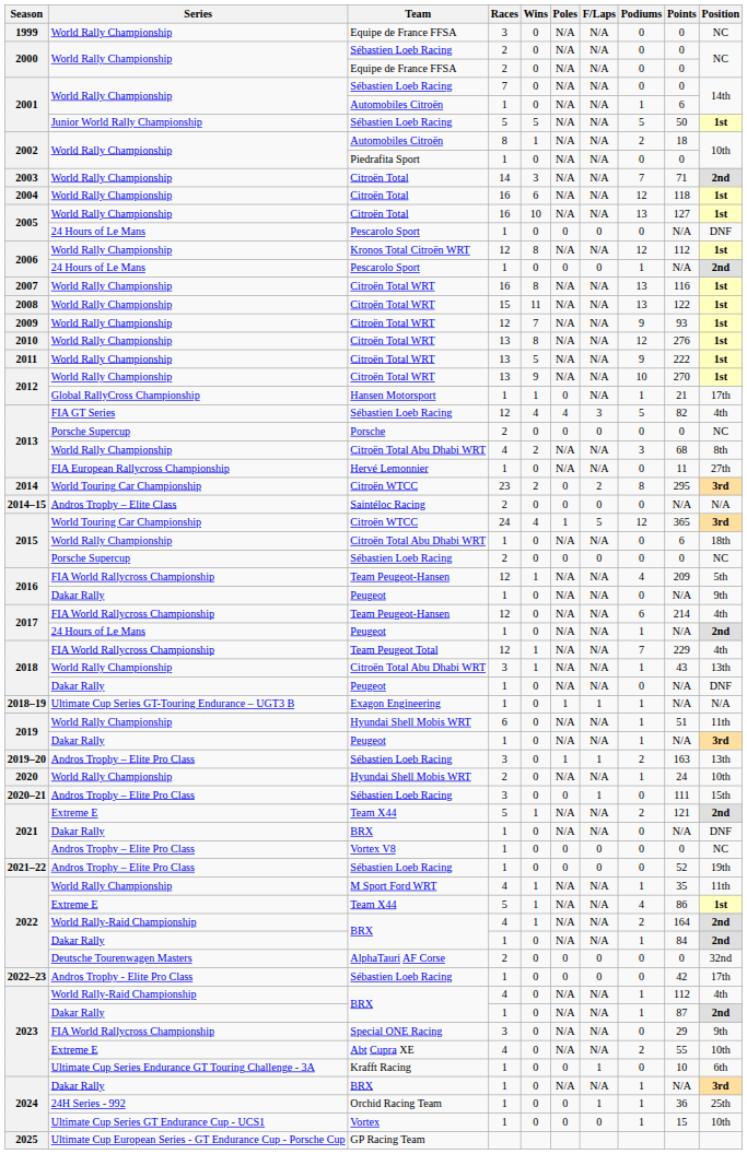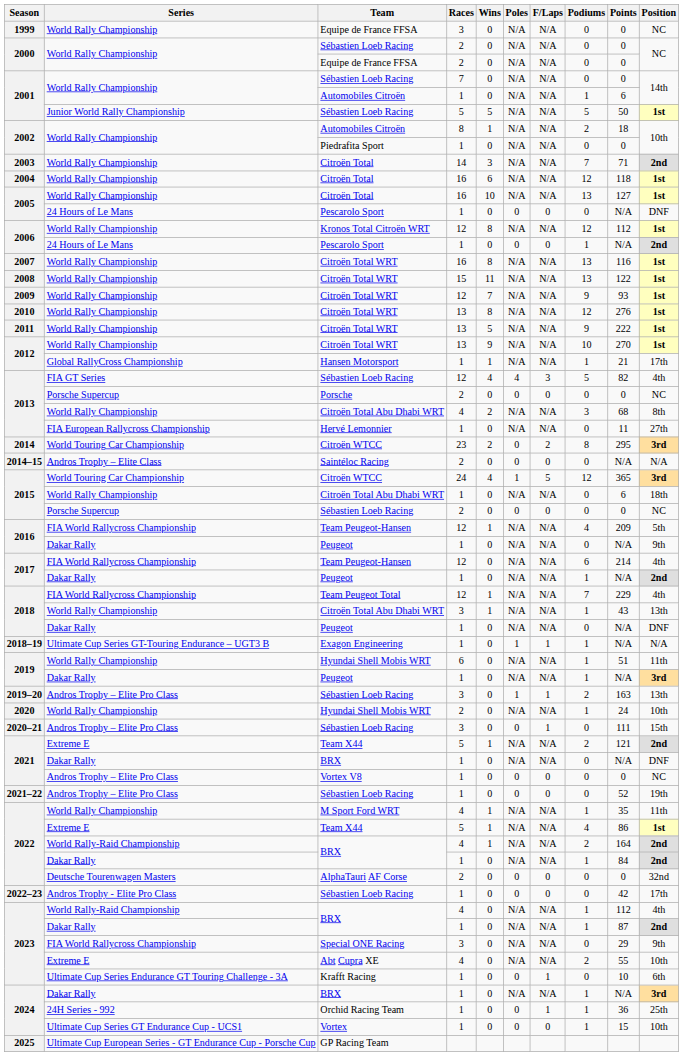 <table class="wikitable" style="font-size: 90%; text-align:center">
 <tr>
 <th>Season</th>
 <th>Series</th>
 <th>Team</th>
 <th>Races</th>
 <th>Wins</th>
 <th>Poles</th>
 <th>F/Laps</th>
 <th>Podiums</th>
 <th>Points</th>
 <th>Position</th>
 </tr>
 <tr>
 <th>1999</th>
 <td align=left><a href='#'>World Rally Championship</a></td>
 <td align=left>Equipe de France FFSA</td>
 <td>3</td>
 <td>0</td>
 <td>N/A</td>
 <td>N/A</td>
 <td>0</td>
 <td>0</td>
 <td>NC</td>
 </tr>
 <tr>
 <th rowspan=2>2000</th>
 <td rowspan=2 style="text-align:left;"><a href='#'>World Rally Championship</a></td>
 <td style="text-align:left;"><a href='#'>Sébastien Loeb Racing</a></td>
 <td>2</td>
 <td>0</td>
 <td>N/A</td>
 <td>N/A</td>
 <td>0</td>
 <td>0</td>
 <td rowspan=2>NC</td>
 </tr>
 <tr>
 <td style="text-align:left;">Equipe de France FFSA</td>
 <td>2</td>
 <td>0</td>
 <td>N/A</td>
 <td>N/A</td>
 <td>0</td>
 <td>0</td>
 </tr>
 <tr>
 <th rowspan=3>2001</th>
 <td rowspan=2 style="text-align:left;"><a href='#'>World Rally Championship</a></td>
 <td style="text-align:left;"><a href='#'>Sébastien Loeb Racing</a></td>
 <td>7</td>
 <td>0</td>
 <td>N/A</td>
 <td>N/A</td>
 <td>0</td>
 <td>0</td>
 <td rowspan=2>14th</td>
 </tr>
 <tr>
 <td style="text-align:left;"><a href='#'>Automobiles Citroën</a></td>
 <td>1</td>
 <td>0</td>
 <td>N/A</td>
 <td>N/A</td>
 <td>1</td>
 <td>6</td>
 </tr>
 <tr>
 <td align=left><a href='#'>Junior World Rally Championship</a></td>
 <td style="text-align:left;"><a href='#'>Sébastien Loeb Racing</a></td>
 <td>5</td>
 <td>5</td>
 <td>N/A</td>
 <td>N/A</td>
 <td>5</td>
 <td>50</td>
 <td style="background:#FFFFBF;"><strong>1st</strong></td>
 </tr>
 <tr>
 <th rowspan=2>2002</th>
 <td rowspan=2 style="text-align:left;"><a href='#'>World Rally Championship</a></td>
 <td style="text-align:left;"><a href='#'>Automobiles Citroën</a></td>
 <td>8</td>
 <td>1</td>
 <td>N/A</td>
 <td>N/A</td>
 <td>2</td>
 <td>18</td>
 <td rowspan="2">10th</td>
 </tr>
 <tr>
 <td style="text-align:left;">Piedrafita Sport</td>
 <td>1</td>
 <td>0</td>
 <td>N/A</td>
 <td>N/A</td>
 <td>0</td>
 <td>0</td>
 </tr>
 <tr>
 <th>2003</th>
 <td align=left><a href='#'>World Rally Championship</a></td>
 <td align=left><a href='#'>Citroën Total</a></td>
 <td>14</td>
 <td>3</td>
 <td>N/A</td>
 <td>N/A</td>
 <td>7</td>
 <td>71</td>
 <td style="background:#dfdfdf;"><strong>2nd</strong></td>
 </tr>
 <tr>
 <th>2004</th>
 <td align=left><a href='#'>World Rally Championship</a></td>
 <td align=left><a href='#'>Citroën Total</a></td>
 <td>16</td>
 <td>6</td>
 <td>N/A</td>
 <td>N/A</td>
 <td>12</td>
 <td>118</td>
 <td style="background:#FFFFBF;"><strong>1st</strong></td>
 </tr>
 <tr>
 <th rowspan=2>2005</th>
 <td align=left><a href='#'>World Rally Championship</a></td>
 <td align=left><a href='#'>Citroën Total</a></td>
 <td>16</td>
 <td>10</td>
 <td>N/A</td>
 <td>N/A</td>
 <td>13</td>
 <td>127</td>
 <td style="background:#FFFFBF;"><strong>1st</strong></td>
 </tr>
 <tr>
 <td style="text-align:left;"><a href='#'>24 Hours of Le Mans</a></td>
 <td style="text-align:left;"><a href='#'>Pescarolo Sport</a></td>
 <td>1</td>
 <td>0</td>
 <td>0</td>
 <td>0</td>
 <td>0</td>
 <td>N/A</td>
 <td>DNF</td>
 </tr>
 <tr>
 <th rowspan=2>2006</th>
 <td align=left><a href='#'>World Rally Championship</a></td>
 <td align=left><a href='#'>Kronos Total Citroën WRT</a></td>
 <td>12</td>
 <td>8</td>
 <td>N/A</td>
 <td>N/A</td>
 <td>12</td>
 <td>112</td>
 <td style="background:#FFFFBF;"><strong>1st</strong></td>
 </tr>
 <tr>
 <td style="text-align:left;"><a href='#'>24 Hours of Le Mans</a></td>
 <td style="text-align:left;"><a href='#'>Pescarolo Sport</a></td>
 <td>1</td>
 <td>0</td>
 <td>0</td>
 <td>0</td>
 <td>1</td>
 <td>N/A</td>
 <td style="background:#dfdfdf;"><strong>2nd</strong></td>
 </tr>
 <tr>
 <th>2007</th>
 <td align=left><a href='#'>World Rally Championship</a></td>
 <td align=left><a href='#'>Citroën Total WRT</a></td>
 <td>16</td>
 <td>8</td>
 <td>N/A</td>
 <td>N/A</td>
 <td>13</td>
 <td>116</td>
 <td style="background:#FFFFBF;"><strong>1st</strong></td>
 </tr>
 <tr>
 <th>2008</th>
 <td align=left><a href='#'>World Rally Championship</a></td>
 <td align=left><a href='#'>Citroën Total WRT</a></td>
 <td>15</td>
 <td>11</td>
 <td>N/A</td>
 <td>N/A</td>
 <td>13</td>
 <td>122</td>
 <td style="background:#FFFFBF;"><strong>1st</strong></td>
 </tr>
 <tr>
 <th>2009</th>
 <td align=left><a href='#'>World Rally Championship</a></td>
 <td align=left><a href='#'>Citroën Total WRT</a></td>
 <td>12</td>
 <td>7</td>
 <td>N/A</td>
 <td>N/A</td>
 <td>9</td>
 <td>93</td>
 <td style="background:#FFFFBF;"><strong>1st</strong></td>
 </tr>
 <tr>
 <th>2010</th>
 <td align=left><a href='#'>World Rally Championship</a></td>
 <td align=left><a href='#'>Citroën Total WRT</a></td>
 <td>13</td>
 <td>8</td>
 <td>N/A</td>
 <td>N/A</td>
 <td>12</td>
 <td>276</td>
 <td style="background:#FFFFBF;"><strong>1st</strong></td>
 </tr>
 <tr>
 <th>2011</th>
 <td align=left><a href='#'>World Rally Championship</a></td>
 <td align=left><a href='#'>Citroën Total WRT</a></td>
 <td>13</td>
 <td>5</td>
 <td>N/A</td>
 <td>N/A</td>
 <td>9</td>
 <td>222</td>
 <td style="background:#FFFFBF;"><strong>1st</strong></td>
 </tr>
 <tr>
 <th rowspan=2>2012</th>
 <td align=left><a href='#'>World Rally Championship</a></td>
 <td align=left><a href='#'>Citroën Total WRT</a></td>
 <td>13</td>
 <td>9</td>
 <td>N/A</td>
 <td>N/A</td>
 <td>10</td>
 <td>270</td>
 <td style="background:#FFFFBF;"><strong>1st</strong></td>
 </tr>
 <tr>
 <td align=left><a href='#'>Global RallyCross Championship</a></td>
 <td align=left><a href='#'>Hansen Motorsport</a></td>
 <td>1</td>
 <td>1</td>
-<td>0</td>
+<td>N/A</td>
 <td>N/A</td>
 <td>1</td>
 <td>21</td>
 <td>17th</td>
 </tr>
 <tr>
 <th rowspan=4>2013</th>
 <td align=left><a href='#'>FIA GT Series</a></td>
 <td align=left><a href='#'>Sébastien Loeb Racing</a></td>
 <td>12</td>
 <td>4</td>
 <td>4</td>
 <td>3</td>
 <td>5</td>
 <td>82</td>
 <td>4th</td>
 </tr>
 <tr>
 <td align=left><a href='#'>Porsche Supercup</a></td>
 <td align=left><a href='#'>Porsche</a></td>
 <td>2</td>
 <td>0</td>
 <td>0</td>
 <td>0</td>
 <td>0</td>
 <td>0</td>
 <td>NC</td>
 </tr>
 <tr>
 <td align=left><a href='#'>World Rally Championship</a></td>
 <td align=left><a href='#'>Citroën Total Abu Dhabi WRT</a></td>
 <td>4</td>
 <td>2</td>
 <td>N/A</td>
 <td>N/A</td>
 <td>3</td>
 <td>68</td>
 <td>8th</td>
 </tr>
 <tr>
 <td align=left><a href='#'>FIA European Rallycross Championship</a></td>
 <td align=left><a href='#'>Hervé Lemonnier</a></td>
 <td>1</td>
 <td>0</td>
 <td>N/A</td>
 <td>N/A</td>
 <td>0</td>
 <td>11</td>
 <td>27th</td>
 </tr>
 <tr>
 <th>2014</th>
 <td align=left><a href='#'>World Touring Car Championship</a></td>
 <td align=left><a href='#'>Citroën WTCC</a></td>
 <td>23</td>
 <td>2</td>
 <td>0</td>
 <td>2</td>
 <td>8</td>
 <td>295</td>
 <td style="background:#FFDF9F;"><strong>3rd</strong></td>
 </tr>
 <tr>
 <th nowrap>2014–15</th>
 <td align=left><a href='#'>Andros Trophy – Elite Class</a></td>
 <td align=left><a href='#'>Saintéloc Racing</a></td>
 <td>2</td>
 <td>0</td>
 <td>0</td>
 <td>0</td>
 <td>0</td>
 <td>N/A</td>
 <td>N/A</td>
 </tr>
 <tr>
 <th rowspan=3>2015</th>
 <td align=left><a href='#'>World Touring Car Championship</a></td>
 <td align=left><a href='#'>Citroën WTCC</a></td>
 <td>24</td>
 <td>4</td>
 <td>1</td>
 <td>5</td>
 <td>12</td>
 <td>365</td>
 <td style="background:#FFDF9F;"><strong>3rd</strong></td>
 </tr>
 <tr>
 <td align=left><a href='#'>World Rally Championship</a></td>
 <td align=left nowrap><a href='#'>Citroën Total Abu Dhabi WRT</a></td>
 <td>1</td>
 <td>0</td>
 <td>N/A</td>
 <td>N/A</td>
 <td>0</td>
 <td>6</td>
 <td>18th</td>
 </tr>
 <tr>
 <td align=left><a href='#'>Porsche Supercup</a></td>
 <td align=left><a href='#'>Sébastien Loeb Racing</a></td>
 <td>2</td>
 <td>0</td>
 <td>0</td>
 <td>0</td>
 <td>0</td>
 <td>0</td>
 <td>NC</td>
 </tr>
 <tr>
 <th rowspan=2>2016</th>
 <td align=left><a href='#'>FIA World Rallycross Championship</a></td>
 <td align=left><a href='#'>Team Peugeot-Hansen</a></td>
 <td>12</td>
 <td>1</td>
 <td>N/A</td>
 <td>N/A</td>
 <td>4</td>
 <td>209</td>
 <td>5th</td>
 </tr>
 <tr>
 <td align=left><a href='#'>Dakar Rally</a></td>
 <td align=left><a href='#'>Peugeot</a></td>
 <td>1</td>
 <td>0</td>
 <td>N/A</td>
 <td>N/A</td>
 <td>0</td>
 <td>N/A</td>
 <td>9th</td>
 </tr>
 <tr>
 <th rowspan=2>2017</th>
 <td align=left><a href='#'>FIA World Rallycross Championship</a></td>
 <td align=left><a href='#'>Team Peugeot-Hansen</a></td>
 <td>12</td>
 <td>0</td>
 <td>N/A</td>
 <td>N/A</td>
 <td>6</td>
 <td>214</td>
 <td>4th</td>
 </tr>
 <tr>
-<td style="text-align:left;"><a href='#'>24 Hours of Le Mans</a></td>
+<td align=left><a href='#'>Dakar Rally</a></td>
 <td align=left><a href='#'>Peugeot</a></td>
 <td>1</td>
 <td>0</td>
 <td>N/A</td>
 <td>N/A</td>
 <td>1</td>
 <td>N/A</td>
 <td style="background:#DFDFDF;"><strong>2nd</strong></td>
 </tr>
 <tr>
 <th rowspan=3>2018</th>
 <td align=left><a href='#'>FIA World Rallycross Championship</a></td>
 <td align=left><a href='#'>Team Peugeot Total</a></td>
 <td>12</td>
 <td>1</td>
 <td>N/A</td>
 <td>N/A</td>
 <td>7</td>
 <td>229</td>
 <td>4th</td>
 </tr>
 <tr>
 <td align=left><a href='#'>World Rally Championship</a></td>
 <td align=left><a href='#'>Citroën Total Abu Dhabi WRT</a></td>
 <td>3</td>
 <td>1</td>
 <td>N/A</td>
 <td>N/A</td>
 <td>1</td>
 <td>43</td>
 <td>13th</td>
 </tr>
 <tr>
 <td align=left><a href='#'>Dakar Rally</a></td>
 <td align=left><a href='#'>Peugeot</a></td>
 <td>1</td>
 <td>0</td>
 <td>N/A</td>
 <td>N/A</td>
 <td>0</td>
 <td>N/A</td>
 <td>DNF</td>
 </tr>
 <tr>
 <th>2018–19</th>
 <td align=left><a href='#'>Ultimate Cup Series GT-Touring Endurance – UGT3 B</a></td>
 <td align=left><a href='#'>Exagon Engineering</a></td>
 <td>1</td>
 <td>0</td>
 <td>1</td>
 <td>1</td>
 <td>1</td>
 <td>N/A</td>
 <td>N/A</td>
 </tr>
 <tr>
 <th rowspan=2>2019</th>
 <td align=left><a href='#'>World Rally Championship</a></td>
 <td align=left><a href='#'>Hyundai Shell Mobis WRT</a></td>
 <td>6</td>
 <td>0</td>
 <td>N/A</td>
 <td>N/A</td>
 <td>1</td>
 <td>51</td>
 <td>11th</td>
 </tr>
 <tr>
 <td align=left><a href='#'>Dakar Rally</a></td>
 <td align=left><a href='#'>Peugeot</a></td>
 <td>1</td>
 <td>0</td>
 <td>N/A</td>
 <td>N/A</td>
 <td>1</td>
 <td>N/A</td>
 <td style="background:#FFDF9F;"><strong>3rd</strong></td>
 </tr>
 <tr>
 <th>2019–20</th>
 <td align=left><a href='#'>Andros Trophy – Elite Pro Class</a></td>
 <td align=left><a href='#'>Sébastien Loeb Racing</a></td>
 <td>3</td>
 <td>0</td>
 <td>1</td>
 <td>1</td>
 <td>2</td>
 <td>163</td>
 <td>13th</td>
 </tr>
 <tr>
 <th>2020</th>
 <td align=left><a href='#'>World Rally Championship</a></td>
 <td align=left><a href='#'>Hyundai Shell Mobis WRT</a></td>
 <td>2</td>
 <td>0</td>
 <td>N/A</td>
 <td>N/A</td>
 <td>1</td>
 <td>24</td>
 <td>10th</td>
 </tr>
 <tr>
 <th>2020–21</th>
 <td align=left><a href='#'>Andros Trophy – Elite Pro Class</a></td>
 <td align=left><a href='#'>Sébastien Loeb Racing</a></td>
 <td>3</td>
 <td>0</td>
 <td>0</td>
 <td>1</td>
 <td>0</td>
 <td>111</td>
 <td>15th</td>
 </tr>
 <tr>
 <th rowspan=3>2021</th>
 <td align=left><a href='#'>Extreme E</a></td>
 <td align=left><a href='#'>Team X44</a></td>
 <td>5</td>
 <td>1</td>
 <td>N/A</td>
 <td>N/A</td>
 <td>2</td>
 <td>121</td>
 <td style="background:#DFDFDF;"><strong>2nd</strong></td>
 </tr>
 <tr>
 <td align=left><a href='#'>Dakar Rally</a></td>
 <td align=left><a href='#'>BRX</a></td>
 <td>1</td>
 <td>0</td>
 <td>N/A</td>
 <td>N/A</td>
 <td>0</td>
 <td>N/A</td>
 <td>DNF</td>
 </tr>
 <tr>
 <td align=left><a href='#'>Andros Trophy – Elite Pro Class</a></td>
 <td align=left><a href='#'>Vortex V8</a></td>
 <td>1</td>
 <td>0</td>
 <td>0</td>
 <td>0</td>
 <td>0</td>
 <td>0</td>
 <td>NC</td>
 </tr>
 <tr>
 <th>2021–22</th>
 <td align=left><a href='#'>Andros Trophy – Elite Pro Class</a></td>
 <td align=left><a href='#'>Sébastien Loeb Racing</a></td>
 <td>1</td>
 <td>0</td>
 <td>0</td>
 <td>0</td>
 <td>0</td>
 <td>52</td>
 <td>19th</td>
 </tr>
 <tr>
 <th rowspan=5>2022</th>
 <td align=left><a href='#'>World Rally Championship</a></td>
 <td align=left><a href='#'>M Sport Ford WRT</a></td>
 <td>4</td>
 <td>1</td>
 <td>N/A</td>
 <td>N/A</td>
 <td>1</td>
 <td>35</td>
 <td>11th</td>
 </tr>
 <tr>
 <td align=left><a href='#'>Extreme E</a></td>
 <td align=left><a href='#'>Team X44</a></td>
 <td>5</td>
 <td>1</td>
 <td>N/A</td>
 <td>N/A</td>
 <td>4</td>
 <td>86</td>
 <td style="background:#FFFFBF;"><strong>1st</strong></td>
 </tr>
 <tr>
 <td align=left><a href='#'>World Rally-Raid Championship</a></td>
 <td align=left rowspan=2><a href='#'>BRX</a></td>
 <td>4</td>
 <td>1</td>
 <td>N/A</td>
 <td>N/A</td>
 <td>2</td>
 <td>164</td>
 <td style="background:#DFDFDF;"><strong>2nd</strong></td>
 </tr>
 <tr>
 <td align=left><a href='#'>Dakar Rally</a></td>
 <td>1</td>
 <td>0</td>
 <td>N/A</td>
 <td>N/A</td>
 <td>1</td>
 <td>84</td>
 <td style="background:#DFDFDF;"><strong>2nd</strong></td>
 </tr>
 <tr>
 <td align=left><a href='#'>Deutsche Tourenwagen Masters</a></td>
 <td align=left><a href='#'>AlphaTauri</a> <a href='#'>AF Corse</a></td>
 <td>2</td>
 <td>0</td>
 <td>0</td>
 <td>0</td>
 <td>0</td>
 <td>0</td>
 <td>32nd</td>
 </tr>
 <tr>
 <th>2022–23</th>
 <td align=left><a href='#'>Andros Trophy - Elite Pro Class</a></td>
 <td align=left><a href='#'>Sébastien Loeb Racing</a></td>
 <td>1</td>
 <td>0</td>
 <td>0</td>
 <td>0</td>
 <td>0</td>
 <td>42</td>
 <td>17th</td>
 </tr>
 <tr>
 <th rowspan="5">2023</th>
 <td align=left><a href='#'>World Rally-Raid Championship</a></td>
 <td align=left rowspan="2"><a href='#'>BRX</a></td>
 <td>4</td>
 <td>0</td>
 <td>N/A</td>
 <td>N/A</td>
 <td>1</td>
 <td>112</td>
 <td>4th</td>
 </tr>
 <tr>
 <td align=left><a href='#'>Dakar Rally</a></td>
 <td>1</td>
 <td>0</td>
 <td>N/A</td>
 <td>N/A</td>
 <td>1</td>
 <td>87</td>
 <td style="background:#DFDFDF;"><strong>2nd</strong></td>
 </tr>
 <tr>
 <td align=left><a href='#'>FIA World Rallycross Championship</a></td>
 <td align=left><a href='#'>Special ONE Racing</a></td>
 <td>3</td>
 <td>0</td>
 <td>N/A</td>
 <td>N/A</td>
 <td>0</td>
 <td>29</td>
 <td>9th</td>
 </tr>
 <tr>
 <td align=left><a href='#'>Extreme E</a></td>
 <td align=left><a href='#'>Abt</a> <a href='#'>Cupra</a> XE</td>
 <td>4</td>
 <td>0</td>
 <td>N/A</td>
 <td>N/A</td>
 <td>2</td>
 <td>55</td>
 <td>10th</td>
 </tr>
 <tr>
 <td align=left><a href='#'>Ultimate Cup Series Endurance GT Touring Challenge - 3A</a></td>
 <td align=left>Krafft Racing</td>
 <td>1</td>
 <td>0</td>
 <td>0</td>
 <td>1</td>
 <td>0</td>
 <td>10</td>
 <td>6th</td>
 </tr>
 <tr>
 <th rowspan="3">2024</th>
 <td align=left><a href='#'>Dakar Rally</a></td>
 <td align=left><a href='#'>BRX</a></td>
 <td>1</td>
 <td>0</td>
 <td>N/A</td>
 <td>N/A</td>
 <td>1</td>
 <td>N/A</td>
 <td style="background:#FFDF9F;"><strong>3rd</strong></td>
 </tr>
 <tr>
 <td align=left><a href='#'>24H Series - 992</a></td>
 <td align=left>Orchid Racing Team</td>
 <td>1</td>
 <td>0</td>
 <td>0</td>
 <td>1</td>
 <td>1</td>
 <td>36</td>
 <td>25th</td>
 </tr>
 <tr>
 <td align=left><a href='#'>Ultimate Cup Series GT Endurance Cup - UCS1</a></td>
 <td align=left><a href='#'>Vortex</a></td>
 <td>1</td>
 <td>0</td>
 <td>0</td>
 <td>0</td>
 <td>1</td>
 <td>15</td>
 <td>10th</td>
 </tr>
 <tr>
 <th>2025</th>
 <td align=left nowrap><a href='#'>Ultimate Cup European Series - GT Endurance Cup - Porsche Cup</a></td>
 <td align=left>GP Racing Team</td>
 <td></td>
 <td></td>
 <td></td>
 <td></td>
 <td></td>
 <td></td>
 <td></td>
 </tr>
 </table>
